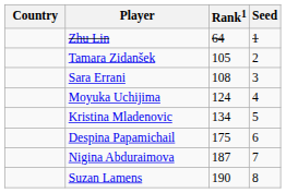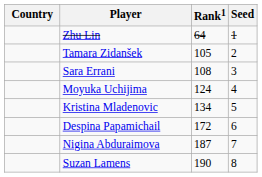 <table class="sortable wikitable">
 <tr>
 <th width="70">Country</th>
 <th width="175">Player</th>
 <th>Rank<sup>1</sup></th>
 <th>Seed</th>
 </tr>
 <tr>
 <td><s></s></td>
 <td><s><a href='#'>Zhu Lin</a></s></td>
 <td><s>64</s></td>
 <td><s>1</s></td>
 </tr>
 <tr>
 <td></td>
 <td><a href='#'>Tamara Zidanšek</a></td>
 <td>105</td>
 <td>2</td>
 </tr>
 <tr>
 <td></td>
 <td><a href='#'>Sara Errani</a></td>
 <td>108</td>
 <td>3</td>
 </tr>
 <tr>
 <td></td>
 <td><a href='#'>Moyuka Uchijima</a></td>
 <td>124</td>
 <td>4</td>
 </tr>
 <tr>
 <td></td>
 <td><a href='#'>Kristina Mladenovic</a></td>
 <td>134</td>
 <td>5</td>
 </tr>
 <tr>
 <td></td>
 <td><a href='#'>Despina Papamichail</a></td>
-<td>175</td>
+<td>172</td>
 <td>6</td>
 </tr>
 <tr>
 <td></td>
 <td><a href='#'>Nigina Abduraimova</a></td>
 <td>187</td>
 <td>7</td>
 </tr>
 <tr>
 <td></td>
 <td><a href='#'>Suzan Lamens</a></td>
 <td>190</td>
 <td>8</td>
 </tr>
 </table>
